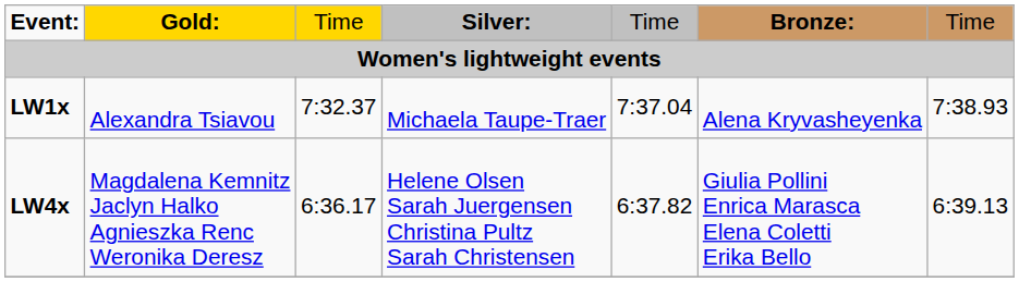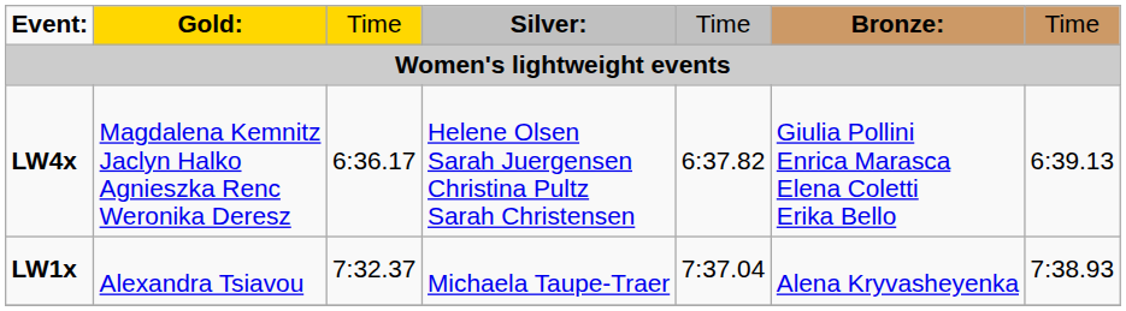 <table class="wikitable">
 <tr>
 <td><strong>Event:</strong></td>
 <td style="text-align:center;background-color:gold;"><strong>Gold:</strong></td>
 <td style="text-align:center;background-color:gold;">Time</td>
 <td style="text-align:center;background-color:silver;"><strong>Silver:</strong></td>
 <td style="text-align:center;background-color:silver;">Time</td>
 <td style="text-align:center;background-color:#CC9966;"><strong>Bronze:</strong></td>
 <td style="text-align:center;background-color:#CC9966;">Time</td>
 </tr>
 <tr>
 <th colspan="7" style="background-color:#CCC;">Women's lightweight events</th>
 </tr>
 <tr>
+<td><strong>LW4x</strong> </td>
+<td><br><a href='#'>Magdalena Kemnitz</a><br><a href='#'>Jaclyn Halko</a><br><a href='#'>Agnieszka Renc</a><br><a href='#'>Weronika Deresz</a></td>
+<td>6:36.17</td>
+<td><br><a href='#'>Helene Olsen</a><br><a href='#'>Sarah Juergensen</a><br><a href='#'>Christina Pultz</a><br><a href='#'>Sarah Christensen</a></td>
+<td>6:37.82</td>
+<td><br><a href='#'>Giulia Pollini</a><br><a href='#'>Enrica Marasca</a><br><a href='#'>Elena Coletti</a><br><a href='#'>Erika Bello</a></td>
+<td>6:39.13</td>
+</tr>
+<tr>
 <td><strong>LW1x</strong> </td>
 <td><br><a href='#'>Alexandra Tsiavou</a></td>
 <td>7:32.37</td>
 <td><br><a href='#'>Michaela Taupe-Traer</a></td>
 <td>7:37.04</td>
 <td><br><a href='#'>Alena Kryvasheyenka</a></td>
 <td>7:38.93</td>
 </tr>
 <tr>
-<td><strong>LW4x</strong> </td>
-<td><br><a href='#'>Magdalena Kemnitz</a><br><a href='#'>Jaclyn Halko</a><br><a href='#'>Agnieszka Renc</a><br><a href='#'>Weronika Deresz</a></td>
-<td>6:36.17</td>
-<td><br><a href='#'>Helene Olsen</a><br><a href='#'>Sarah Juergensen</a><br><a href='#'>Christina Pultz</a><br><a href='#'>Sarah Christensen</a></td>
-<td>6:37.82</td>
-<td><br><a href='#'>Giulia Pollini</a><br><a href='#'>Enrica Marasca</a><br><a href='#'>Elena Coletti</a><br><a href='#'>Erika Bello</a></td>
-<td>6:39.13</td>
-</tr>
-<tr>
 </tr>
 </table>
